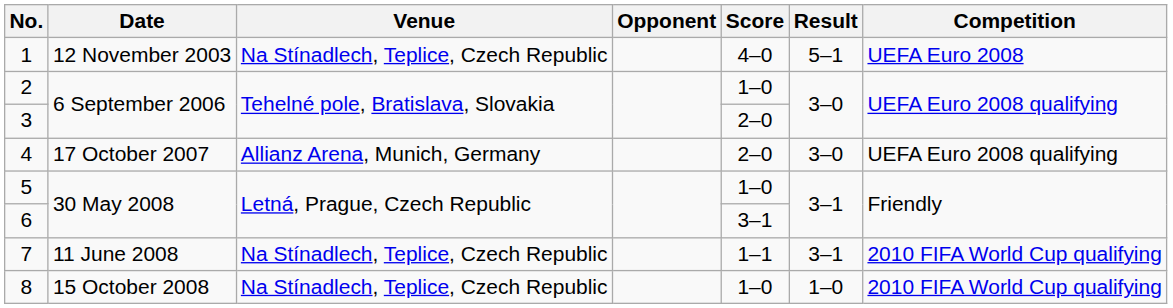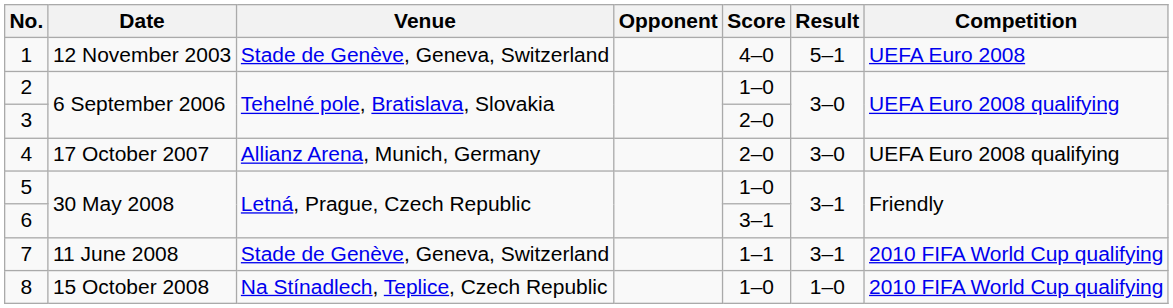 <table class="wikitable sortable">
 <tr>
 <th scope="col">No.</th>
 <th scope="col">Date</th>
 <th scope="col">Venue</th>
 <th scope="col">Opponent</th>
 <th scope="col">Score</th>
 <th scope="col">Result</th>
 <th scope="col">Competition</th>
 </tr>
 <tr>
 <td align="center">1</td>
 <td>12 November 2003</td>
-<td><a href='#'>Na Stínadlech</a>, <a href='#'>Teplice</a>, Czech Republic</td>
+<td><a href='#'>Stade de Genève</a>, Geneva, Switzerland</td>
 <td></td>
 <td align="center">4–0</td>
 <td align="center">5–1</td>
 <td><a href='#'>UEFA Euro 2008</a></td>
 </tr>
 <tr>
 <td align="center">2</td>
 <td rowspan="2">6 September 2006</td>
 <td rowspan="2"><a href='#'>Tehelné pole</a>, <a href='#'>Bratislava</a>, Slovakia</td>
 <td rowspan="2"></td>
 <td align="center">1–0</td>
 <td rowspan="2" align="center">3–0</td>
 <td rowspan="2"><a href='#'>UEFA Euro 2008 qualifying</a></td>
 </tr>
 <tr>
 <td align="center">3</td>
 <td align="center">2–0</td>
 </tr>
 <tr>
 <td align="center">4</td>
 <td>17 October 2007</td>
 <td><a href='#'>Allianz Arena</a>, Munich, Germany</td>
 <td></td>
 <td align="center">2–0</td>
 <td align="center">3–0</td>
 <td>UEFA Euro 2008 qualifying</td>
 </tr>
 <tr>
 <td align="center">5</td>
 <td rowspan="2">30 May 2008</td>
 <td rowspan="2"><a href='#'>Letná</a>, Prague, Czech Republic</td>
 <td rowspan="2"></td>
 <td align="center">1–0</td>
 <td rowspan="2" align="center">3–1</td>
 <td rowspan="2">Friendly</td>
 </tr>
 <tr>
 <td align="center">6</td>
 <td align="center">3–1</td>
 </tr>
 <tr>
 <td align="center">7</td>
 <td>11 June 2008</td>
-<td><a href='#'>Na Stínadlech</a>, <a href='#'>Teplice</a>, Czech Republic</td>
+<td><a href='#'>Stade de Genève</a>, Geneva, Switzerland</td>
 <td></td>
 <td align="center">1–1</td>
 <td align="center">3–1</td>
 <td><a href='#'>2010 FIFA World Cup qualifying</a></td>
 </tr>
 <tr>
 <td align="center">8</td>
 <td>15 October 2008</td>
 <td><a href='#'>Na Stínadlech</a>, <a href='#'>Teplice</a>, Czech Republic</td>
 <td></td>
 <td align="center">1–0</td>
 <td align="center">1–0</td>
 <td><a href='#'>2010 FIFA World Cup qualifying</a></td>
 </tr>
 </table>
